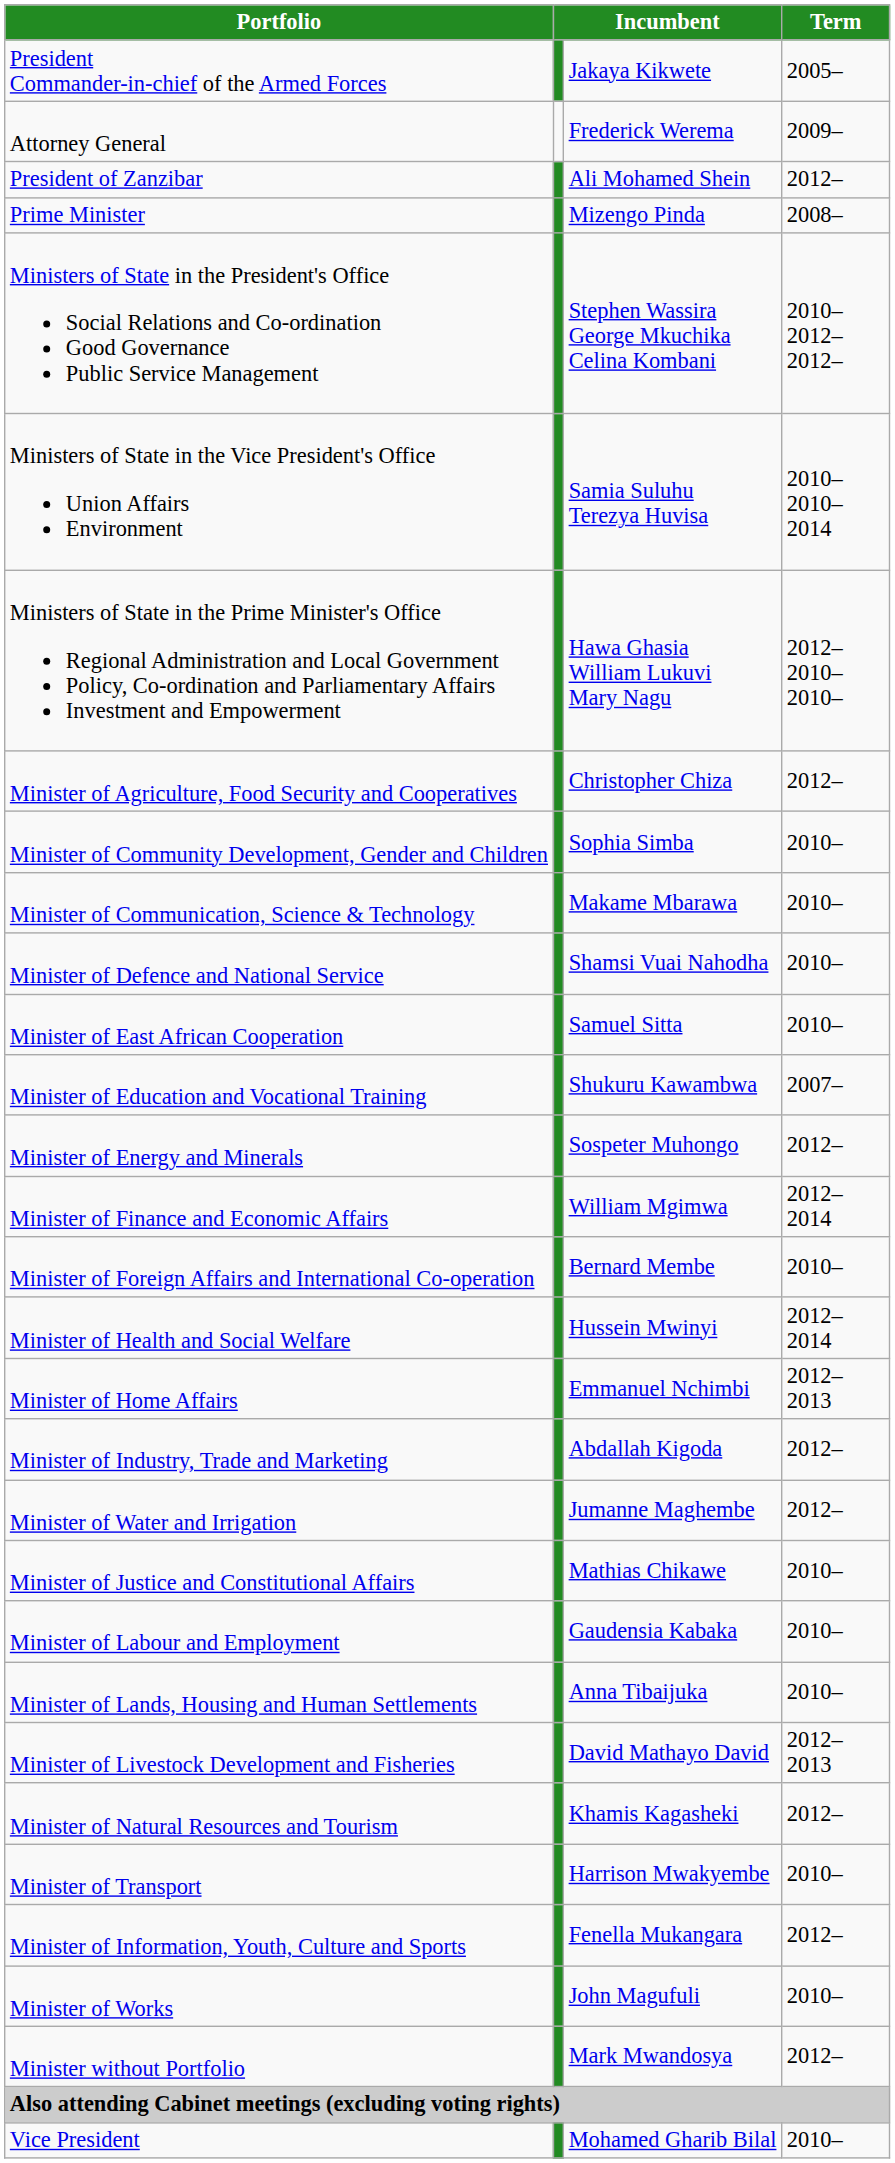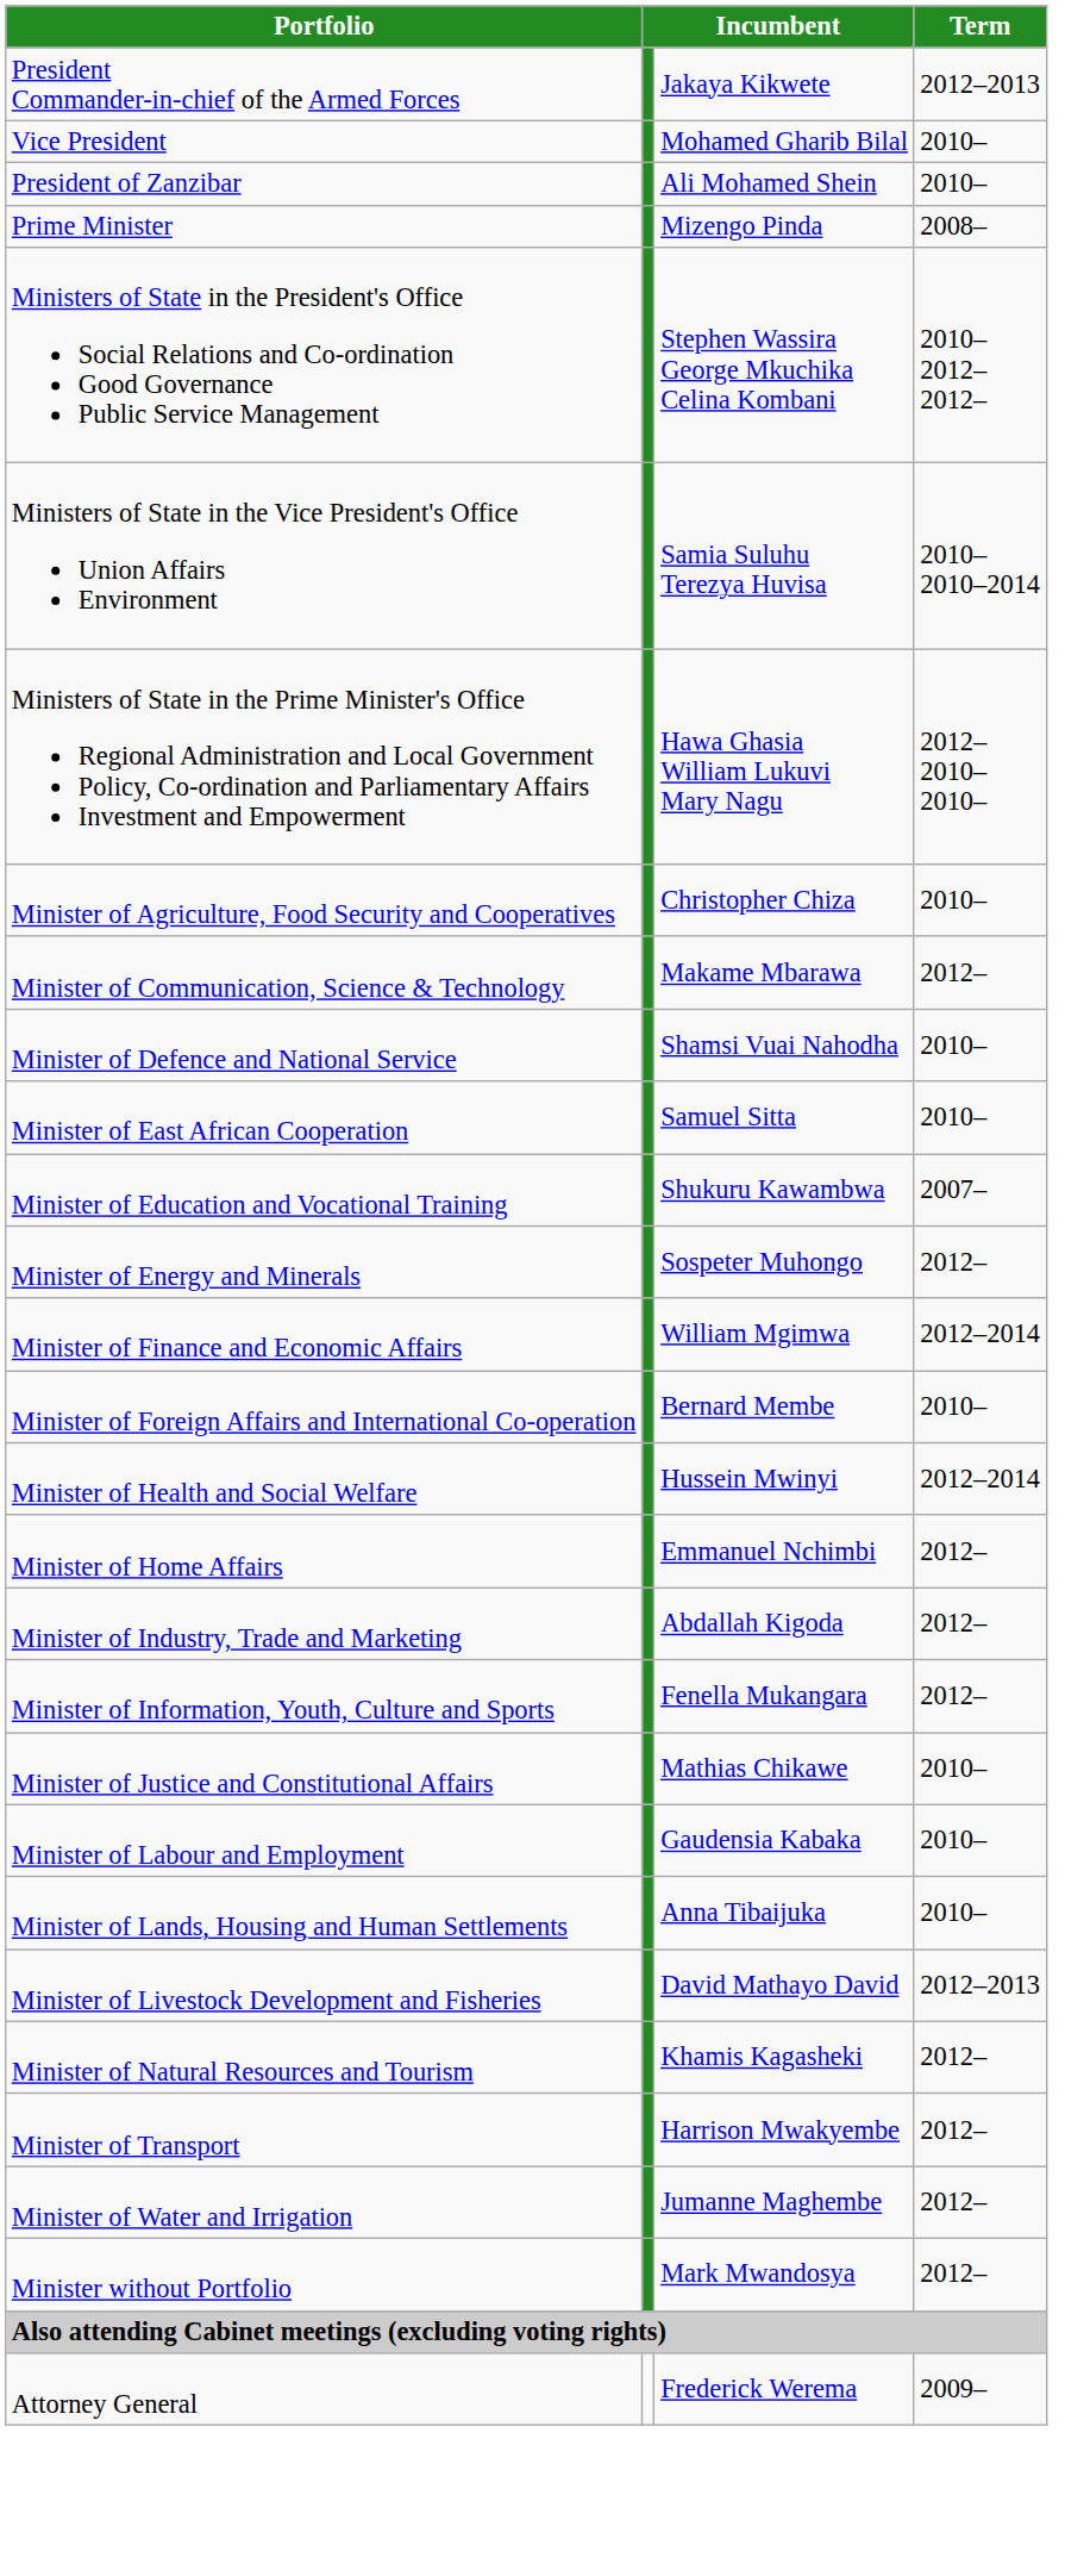 <table class="wikitable" id="7 May 2012">
 <tr>
 <th style="background-color:#228B22;color: white">Portfolio</th>
 <th colspan=2 style="background-color:#228B22;color: white">Incumbent</th>
 <th style="background-color:#228B22;color: white">Term</th>
 </tr>
 <tr>
 <td><a href='#'>President</a><br><a href='#'>Commander-in-chief</a> of the <a href='#'>Armed Forces</a></td>
 <td style="background:#228B22"></td>
 <td><a href='#'>Jakaya Kikwete</a></td>
-<td style="width: 70px;">2005–</td>
+<td>2012–2013</td>
 </tr>
 <tr>
-<td><br>Attorney General</td>
-<td></td>
-<td><a href='#'>Frederick Werema</a></td>
-<td>2009–</td>
+<td><a href='#'>Vice President</a></td>
+<td style="background:#228B22"></td>
+<td><a href='#'>Mohamed Gharib Bilal</a></td>
+<td>2010–</td>
 </tr>
 <tr>
 <td><a href='#'>President of Zanzibar</a></td>
 <td style="background:#228B22"></td>
 <td><a href='#'>Ali Mohamed Shein</a></td>
-<td>2012–</td>
+<td>2010–</td>
 </tr>
 <tr>
 <td><a href='#'>Prime Minister</a></td>
 <td style="background:#228B22"></td>
 <td><a href='#'>Mizengo Pinda</a> </td>
 <td>2008–</td>
 </tr>
 <tr>
 <td><br><a href='#'>Ministers of State</a> in the President's Office<ul><li>Social Relations and Co-ordination</li><li>Good Governance</li><li>Public Service Management</li></ul></td>
 <td style="background:#228B22"></td>
 <td><br> <a href='#'>Stephen Wassira</a>  <br> <a href='#'>George Mkuchika</a>  <br> <a href='#'>Celina Kombani</a> </td>
 <td><br> 2010– <br> 2012– <br> 2012–</td>
 </tr>
 <tr>
 <td><br>Ministers of State in the Vice President's Office<ul><li>Union Affairs</li><li>Environment</li></ul></td>
 <td style="background:#228B22"></td>
 <td><br> <a href='#'>Samia Suluhu</a>  <br> <a href='#'>Terezya Huvisa</a> </td>
 <td><br> 2010– <br> 2010–2014</td>
 </tr>
 <tr>
 <td><br>Ministers of State in the Prime Minister's Office<ul><li>Regional Administration and Local Government</li><li>Policy, Co-ordination and Parliamentary Affairs</li><li>Investment and Empowerment</li></ul></td>
 <td style="background:#228B22"></td>
 <td><br> <a href='#'>Hawa Ghasia</a>  <br> <a href='#'>William Lukuvi</a>  <br> <a href='#'>Mary Nagu</a> </td>
 <td><br> 2012– <br> 2010– <br> 2010–</td>
 </tr>
 <tr>
 <td><br><a href='#'>Minister of  Agriculture, Food Security and Cooperatives</a></td>
 <td style="background:#228B22"></td>
 <td><a href='#'>Christopher Chiza</a> </td>
-<td>2012–</td>
-</tr>
-<tr>
-<td><br><a href='#'>Minister of Community Development, Gender and Children</a></td>
-<td style="background:#228B22"></td>
-<td><a href='#'>Sophia Simba</a> </td>
 <td>2010–</td>
 </tr>
 <tr>
 <td><br><a href='#'>Minister of Communication, Science & Technology</a></td>
 <td style="background:#228B22"></td>
 <td><a href='#'>Makame Mbarawa</a> </td>
-<td>2010–</td>
+<td>2012–</td>
 </tr>
 <tr>
 <td><br><a href='#'>Minister of Defence and National Service</a></td>
 <td style="background:#228B22"></td>
 <td><a href='#'>Shamsi Vuai Nahodha</a> </td>
 <td>2010–</td>
 </tr>
 <tr>
 <td><br><a href='#'>Minister of East African Cooperation</a></td>
 <td style="background:#228B22"></td>
 <td><a href='#'>Samuel Sitta</a> </td>
 <td>2010–</td>
 </tr>
 <tr>
 <td><br><a href='#'>Minister of Education and Vocational Training</a></td>
 <td style="background:#228B22"></td>
 <td><a href='#'>Shukuru Kawambwa</a> </td>
 <td>2007–</td>
 </tr>
 <tr>
 <td><br><a href='#'>Minister of Energy and Minerals</a></td>
 <td style="background:#228B22"></td>
 <td><a href='#'>Sospeter Muhongo</a> </td>
 <td>2012–</td>
 </tr>
 <tr>
 <td><br><a href='#'>Minister of Finance and Economic Affairs</a></td>
 <td style="background:#228B22"></td>
 <td><a href='#'>William Mgimwa</a> </td>
 <td>2012–2014</td>
 </tr>
 <tr>
 <td><br><a href='#'>Minister of Foreign Affairs and International Co-operation</a></td>
 <td style="background:#228B22"></td>
 <td><a href='#'>Bernard Membe</a> </td>
 <td>2010–</td>
 </tr>
 <tr>
 <td><br><a href='#'>Minister of Health and Social Welfare</a></td>
 <td style="background:#228B22"></td>
 <td><a href='#'>Hussein Mwinyi</a> </td>
 <td>2012–2014</td>
 </tr>
 <tr>
 <td><br><a href='#'>Minister of Home Affairs</a></td>
 <td style="background:#228B22"></td>
 <td><a href='#'>Emmanuel Nchimbi</a> </td>
-<td>2012–2013</td>
+<td>2012–</td>
 </tr>
 <tr>
 <td><br><a href='#'>Minister of Industry, Trade and Marketing</a></td>
 <td style="background:#228B22"></td>
 <td><a href='#'>Abdallah Kigoda</a> </td>
 <td>2012–</td>
 </tr>
 <tr>
-<td><br><a href='#'>Minister of Water and Irrigation</a></td>
+<td><br><a href='#'>Minister of Information, Youth, Culture and Sports</a></td>
 <td style="background:#228B22"></td>
-<td><a href='#'>Jumanne Maghembe</a> </td>
+<td><a href='#'>Fenella Mukangara</a> </td>
 <td>2012–</td>
 </tr>
 <tr>
 <td><br><a href='#'>Minister of Justice and Constitutional Affairs</a></td>
 <td style="background:#228B22"></td>
 <td><a href='#'>Mathias Chikawe</a> </td>
 <td>2010–</td>
 </tr>
 <tr>
 <td><br><a href='#'>Minister of Labour and Employment</a></td>
 <td style="background:#228B22"></td>
 <td><a href='#'>Gaudensia Kabaka</a> </td>
 <td>2010–</td>
 </tr>
 <tr>
 <td><br><a href='#'>Minister of Lands, Housing and Human Settlements</a></td>
 <td style="background:#228B22"></td>
 <td><a href='#'>Anna Tibaijuka</a> </td>
 <td>2010–</td>
 </tr>
 <tr>
 <td><br><a href='#'>Minister of Livestock Development and Fisheries</a></td>
 <td style="background:#228B22"></td>
 <td><a href='#'>David Mathayo David</a> </td>
 <td>2012–2013</td>
 </tr>
 <tr>
 <td><br><a href='#'>Minister of Natural Resources and Tourism</a></td>
 <td style="background:#228B22"></td>
 <td><a href='#'>Khamis Kagasheki</a> </td>
 <td>2012–</td>
 </tr>
 <tr>
 <td><br><a href='#'>Minister of Transport</a></td>
 <td style="background:#228B22"></td>
 <td><a href='#'>Harrison Mwakyembe</a> </td>
-<td>2010–</td>
-</tr>
-<tr>
-<td><br><a href='#'>Minister of Information, Youth, Culture and Sports</a></td>
-<td style="background:#228B22"></td>
-<td><a href='#'>Fenella Mukangara</a> </td>
 <td>2012–</td>
 </tr>
 <tr>
-<td><br><a href='#'>Minister of Works</a></td>
+<td><br><a href='#'>Minister of Water and Irrigation</a></td>
 <td style="background:#228B22"></td>
-<td><a href='#'>John Magufuli</a> </td>
-<td>2010–</td>
+<td><a href='#'>Jumanne Maghembe</a> </td>
+<td>2012–</td>
 </tr>
 <tr>
 <td><br><a href='#'>Minister without Portfolio</a></td>
 <td style="background:#228B22"></td>
 <td><a href='#'>Mark Mwandosya</a> </td>
 <td>2012–</td>
 </tr>
 <tr>
 <td style="background:#cccccc;" colspan="4"><strong>Also attending Cabinet meetings (excluding voting rights) </strong></td>
 </tr>
 <tr>
-<td><a href='#'>Vice President</a></td>
-<td style="background:#228B22"></td>
-<td><a href='#'>Mohamed Gharib Bilal</a></td>
-<td>2010–</td>
+<td><br>Attorney General</td>
+<td></td>
+<td><a href='#'>Frederick Werema</a></td>
+<td>2009–</td>
 </tr>
 </table>
